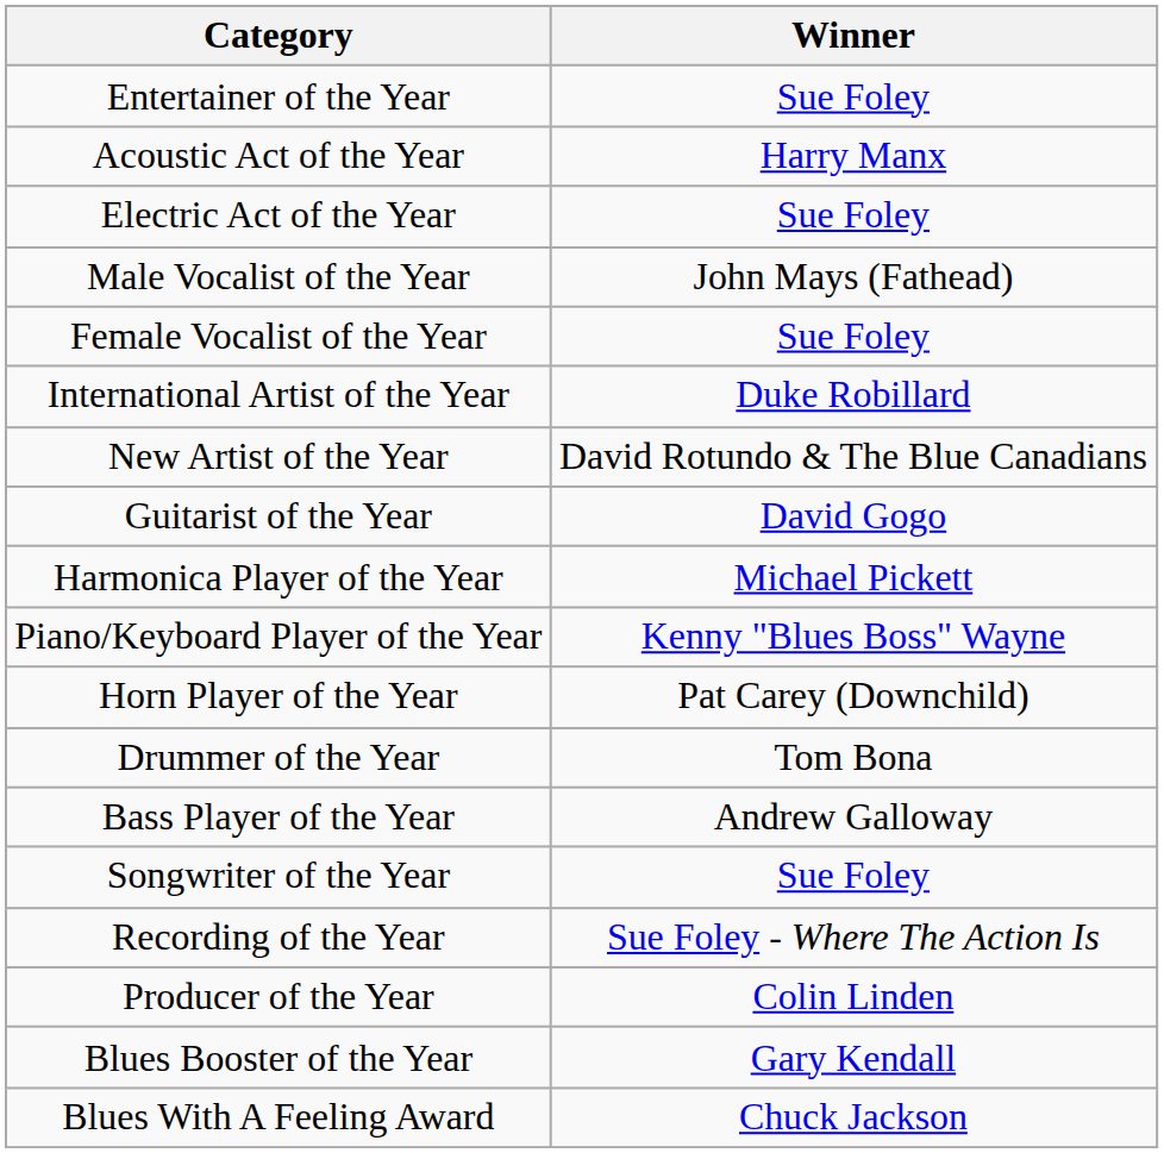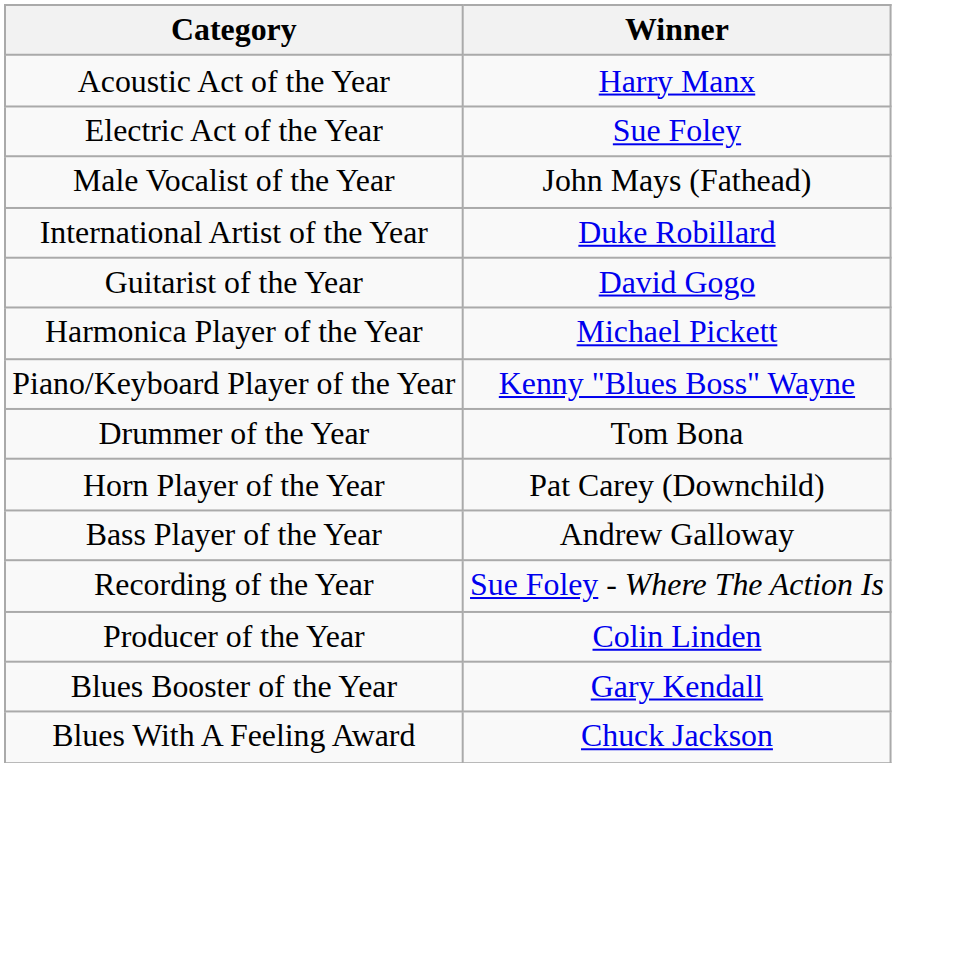 <table class="wikitable sortable" style="text-align:center">
 <tr>
 <th>Category</th>
 <th>Winner</th>
-</tr>
-<tr>
-<td>Entertainer of the Year</td>
-<td><a href='#'>Sue Foley</a></td>
 </tr>
 <tr>
 <td>Acoustic Act of the Year</td>
 <td><a href='#'>Harry Manx</a></td>
 </tr>
 <tr>
 <td>Electric Act of the Year</td>
 <td><a href='#'>Sue Foley</a></td>
 </tr>
 <tr>
 <td>Male Vocalist of the Year</td>
 <td>John Mays (Fathead)</td>
 </tr>
 <tr>
-<td>Female Vocalist of the Year</td>
-<td><a href='#'>Sue Foley</a></td>
-</tr>
-<tr>
 <td>International Artist of the Year</td>
 <td><a href='#'>Duke Robillard</a></td>
-</tr>
-<tr>
-<td>New Artist of the Year</td>
-<td>David Rotundo & The Blue Canadians</td>
 </tr>
 <tr>
 <td>Guitarist of the Year</td>
 <td><a href='#'>David Gogo</a></td>
 </tr>
 <tr>
 <td>Harmonica Player of the Year</td>
 <td><a href='#'>Michael Pickett</a></td>
 </tr>
 <tr>
 <td>Piano/Keyboard Player of the Year</td>
 <td><a href='#'>Kenny "Blues Boss" Wayne</a></td>
 </tr>
 <tr>
+<td>Drummer of the Year</td>
+<td>Tom Bona</td>
+</tr>
+<tr>
 <td>Horn Player of the Year</td>
 <td>Pat Carey (Downchild)</td>
 </tr>
 <tr>
-<td>Drummer of the Year</td>
-<td>Tom Bona</td>
-</tr>
-<tr>
 <td>Bass Player of the Year</td>
 <td>Andrew Galloway</td>
-</tr>
-<tr>
-<td>Songwriter of the Year</td>
-<td><a href='#'>Sue Foley</a></td>
 </tr>
 <tr>
 <td>Recording of the Year</td>
 <td><a href='#'>Sue Foley</a> - <em>Where The Action Is</em></td>
 </tr>
 <tr>
 <td>Producer of the Year</td>
 <td><a href='#'>Colin Linden</a></td>
 </tr>
 <tr>
 <td>Blues Booster of the Year</td>
 <td><a href='#'>Gary Kendall</a></td>
 </tr>
 <tr>
 <td>Blues With A Feeling Award</td>
 <td><a href='#'>Chuck Jackson</a></td>
 </tr>
 </table>
